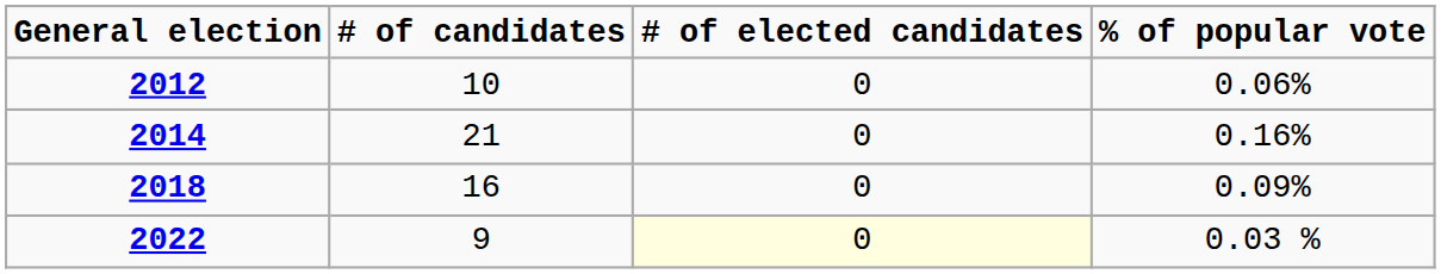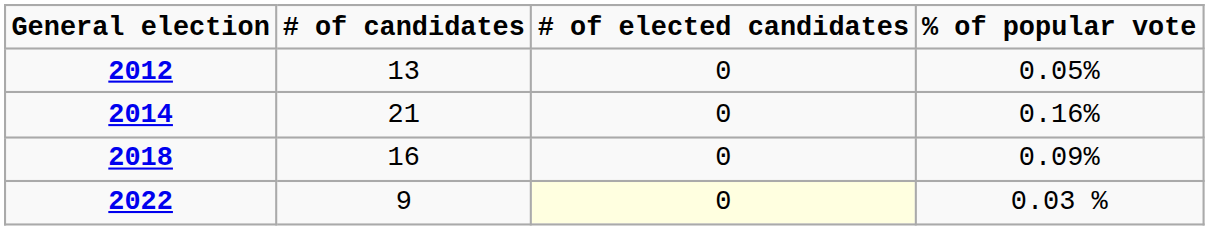 <table class="wikitable">
 <tr ---->
 <td align="center"><strong>General election</strong></td>
 <td align="center"><strong># of candidates</strong></td>
 <td align="center"><strong># of elected candidates</strong></td>
 <td align="center"><strong>% of popular vote</strong></td>
 </tr>
 <tr ---->
 <td align="center"><strong><a href='#'>2012</a></strong></td>
-<td align="center">10</td>
+<td align="center">13</td>
 <td align="center">0</td>
-<td align="center">0.06%</td>
+<td align="center">0.05%</td>
 </tr>
 <tr ---->
 <td align="center"><strong><a href='#'>2014</a></strong></td>
 <td align="center">21</td>
 <td align="center">0</td>
 <td align="center">0.16%</td>
 </tr>
 <tr ---->
 <td align="center"><strong><a href='#'>2018</a></strong></td>
 <td align="center">16</td>
 <td align="center">0</td>
 <td align="center">0.09%</td>
 </tr>
 <tr ---->
 <td align="center"><strong><a href='#'>2022</a></strong></td>
 <td align="center">9</td>
 <td align="center" style="background: lightyellow;">0</td>
 <td align="center">0.03 %</td>
 </tr>
 </table>
